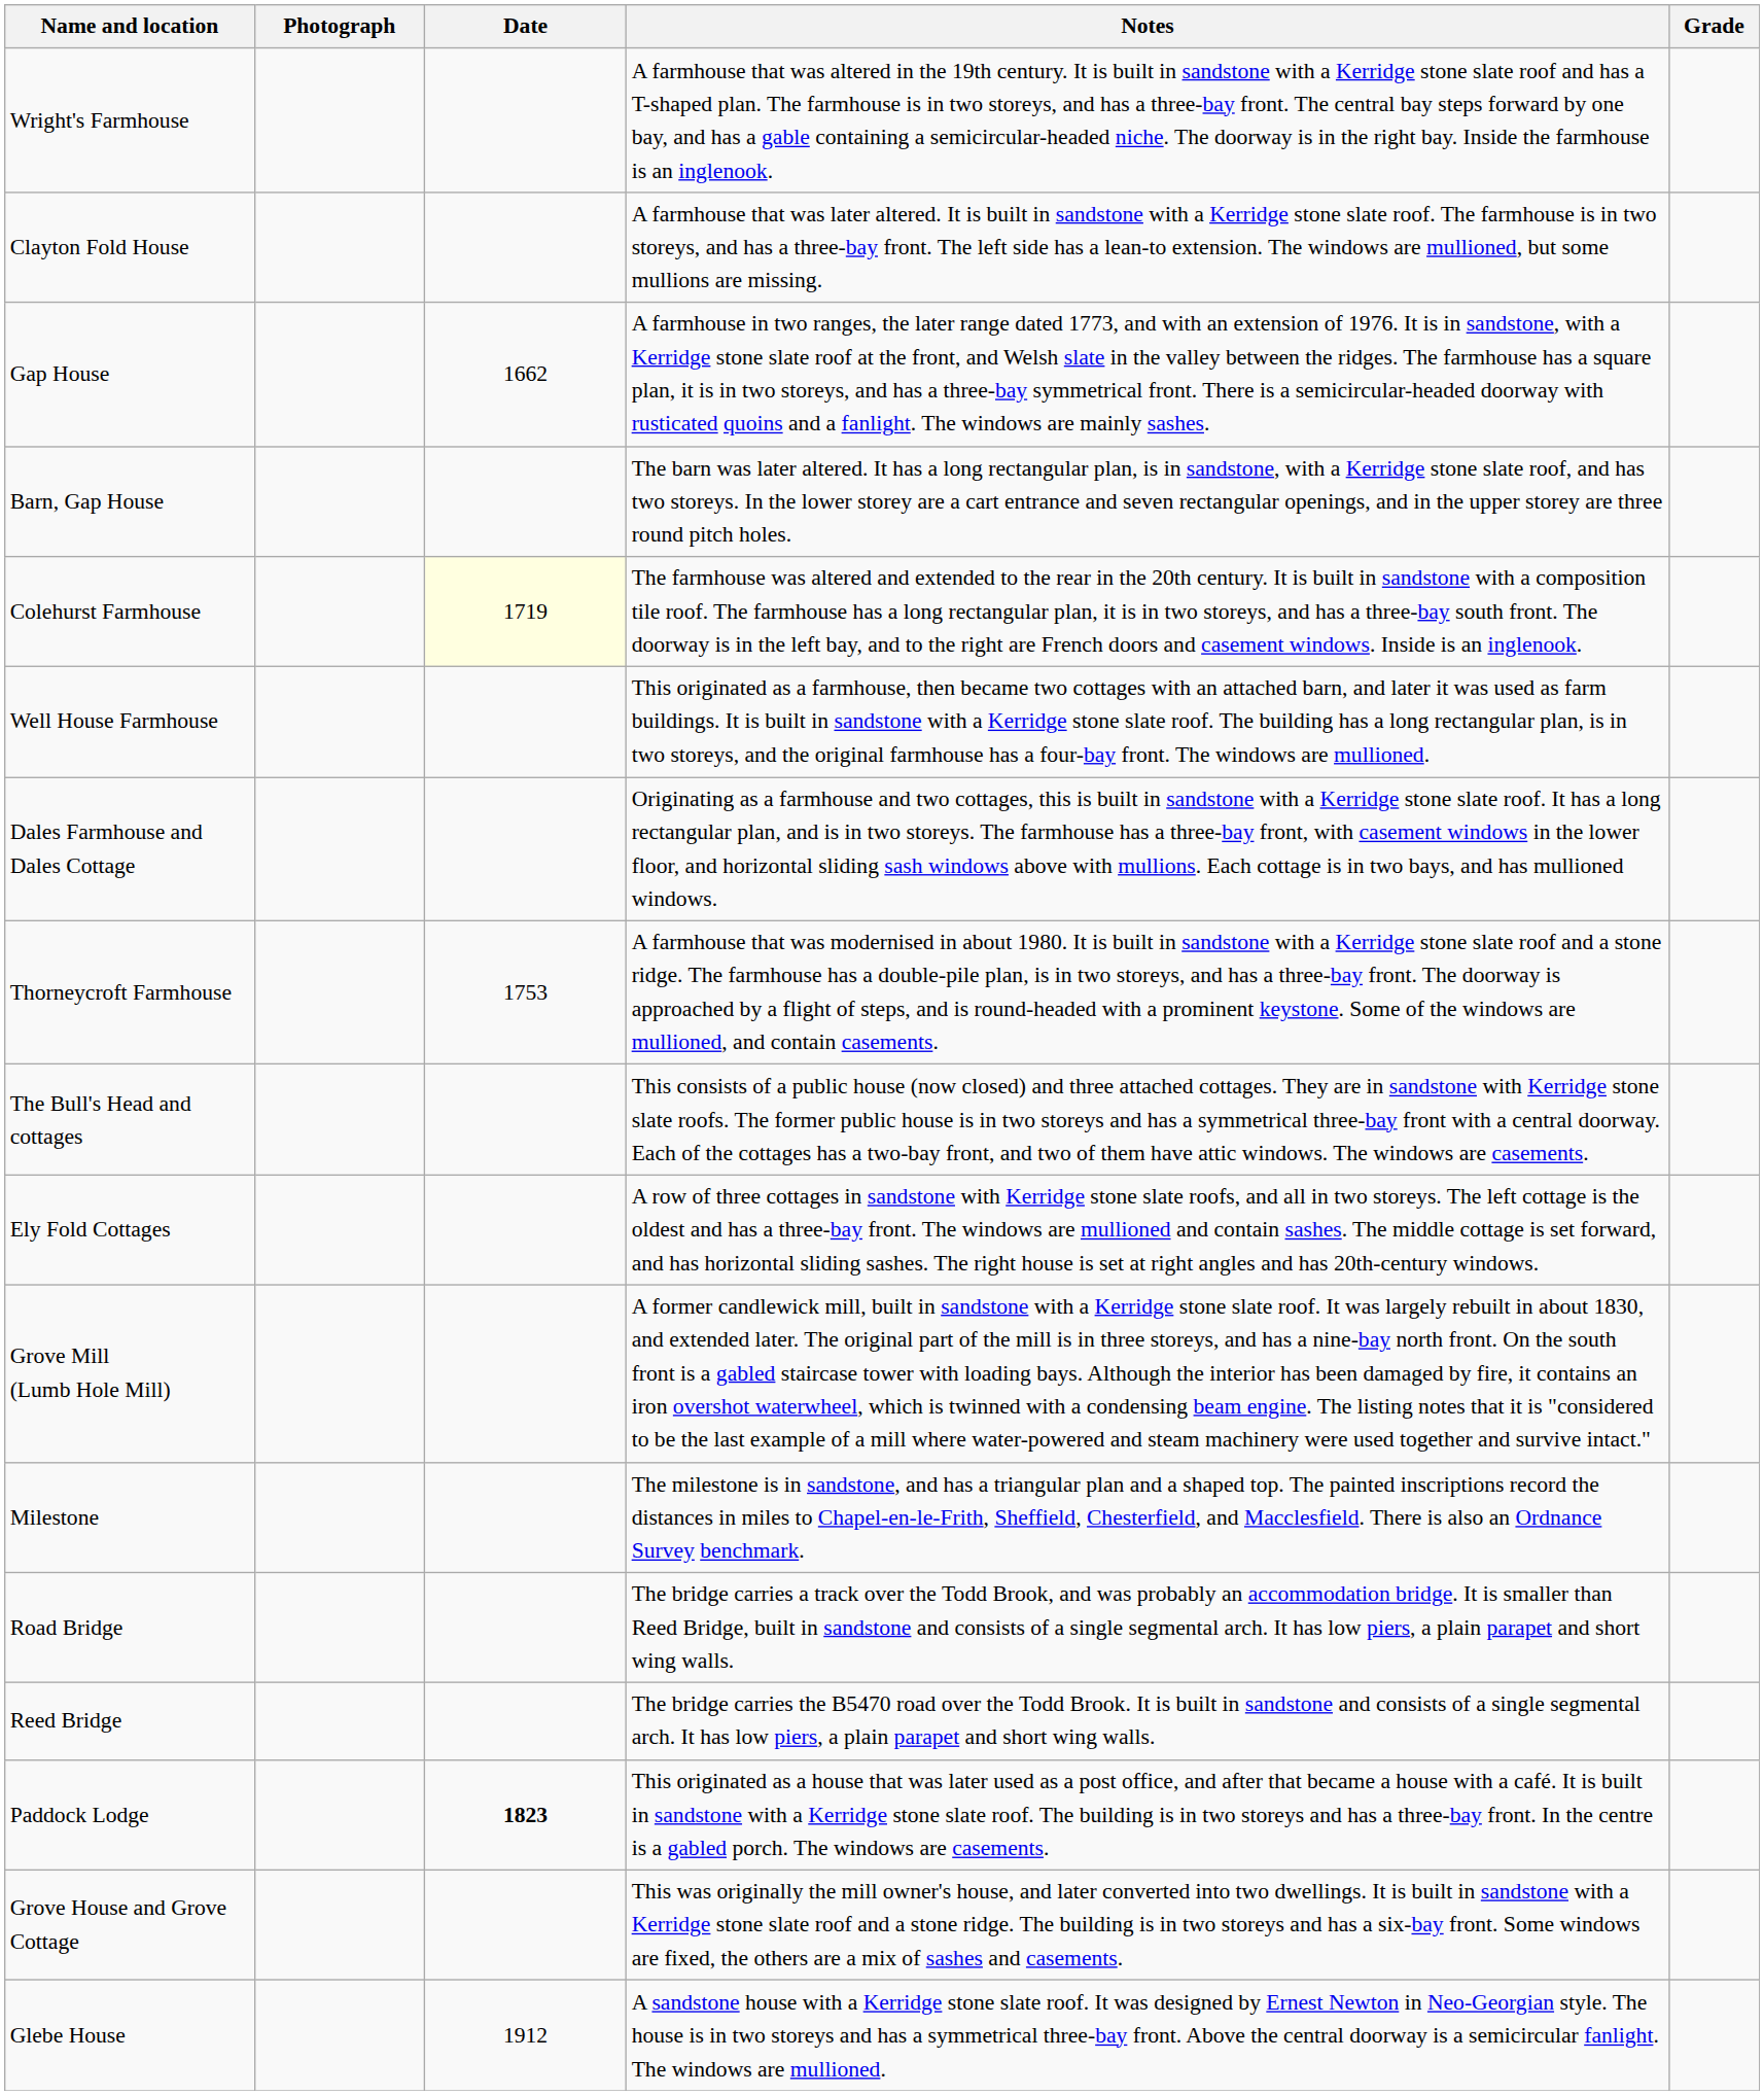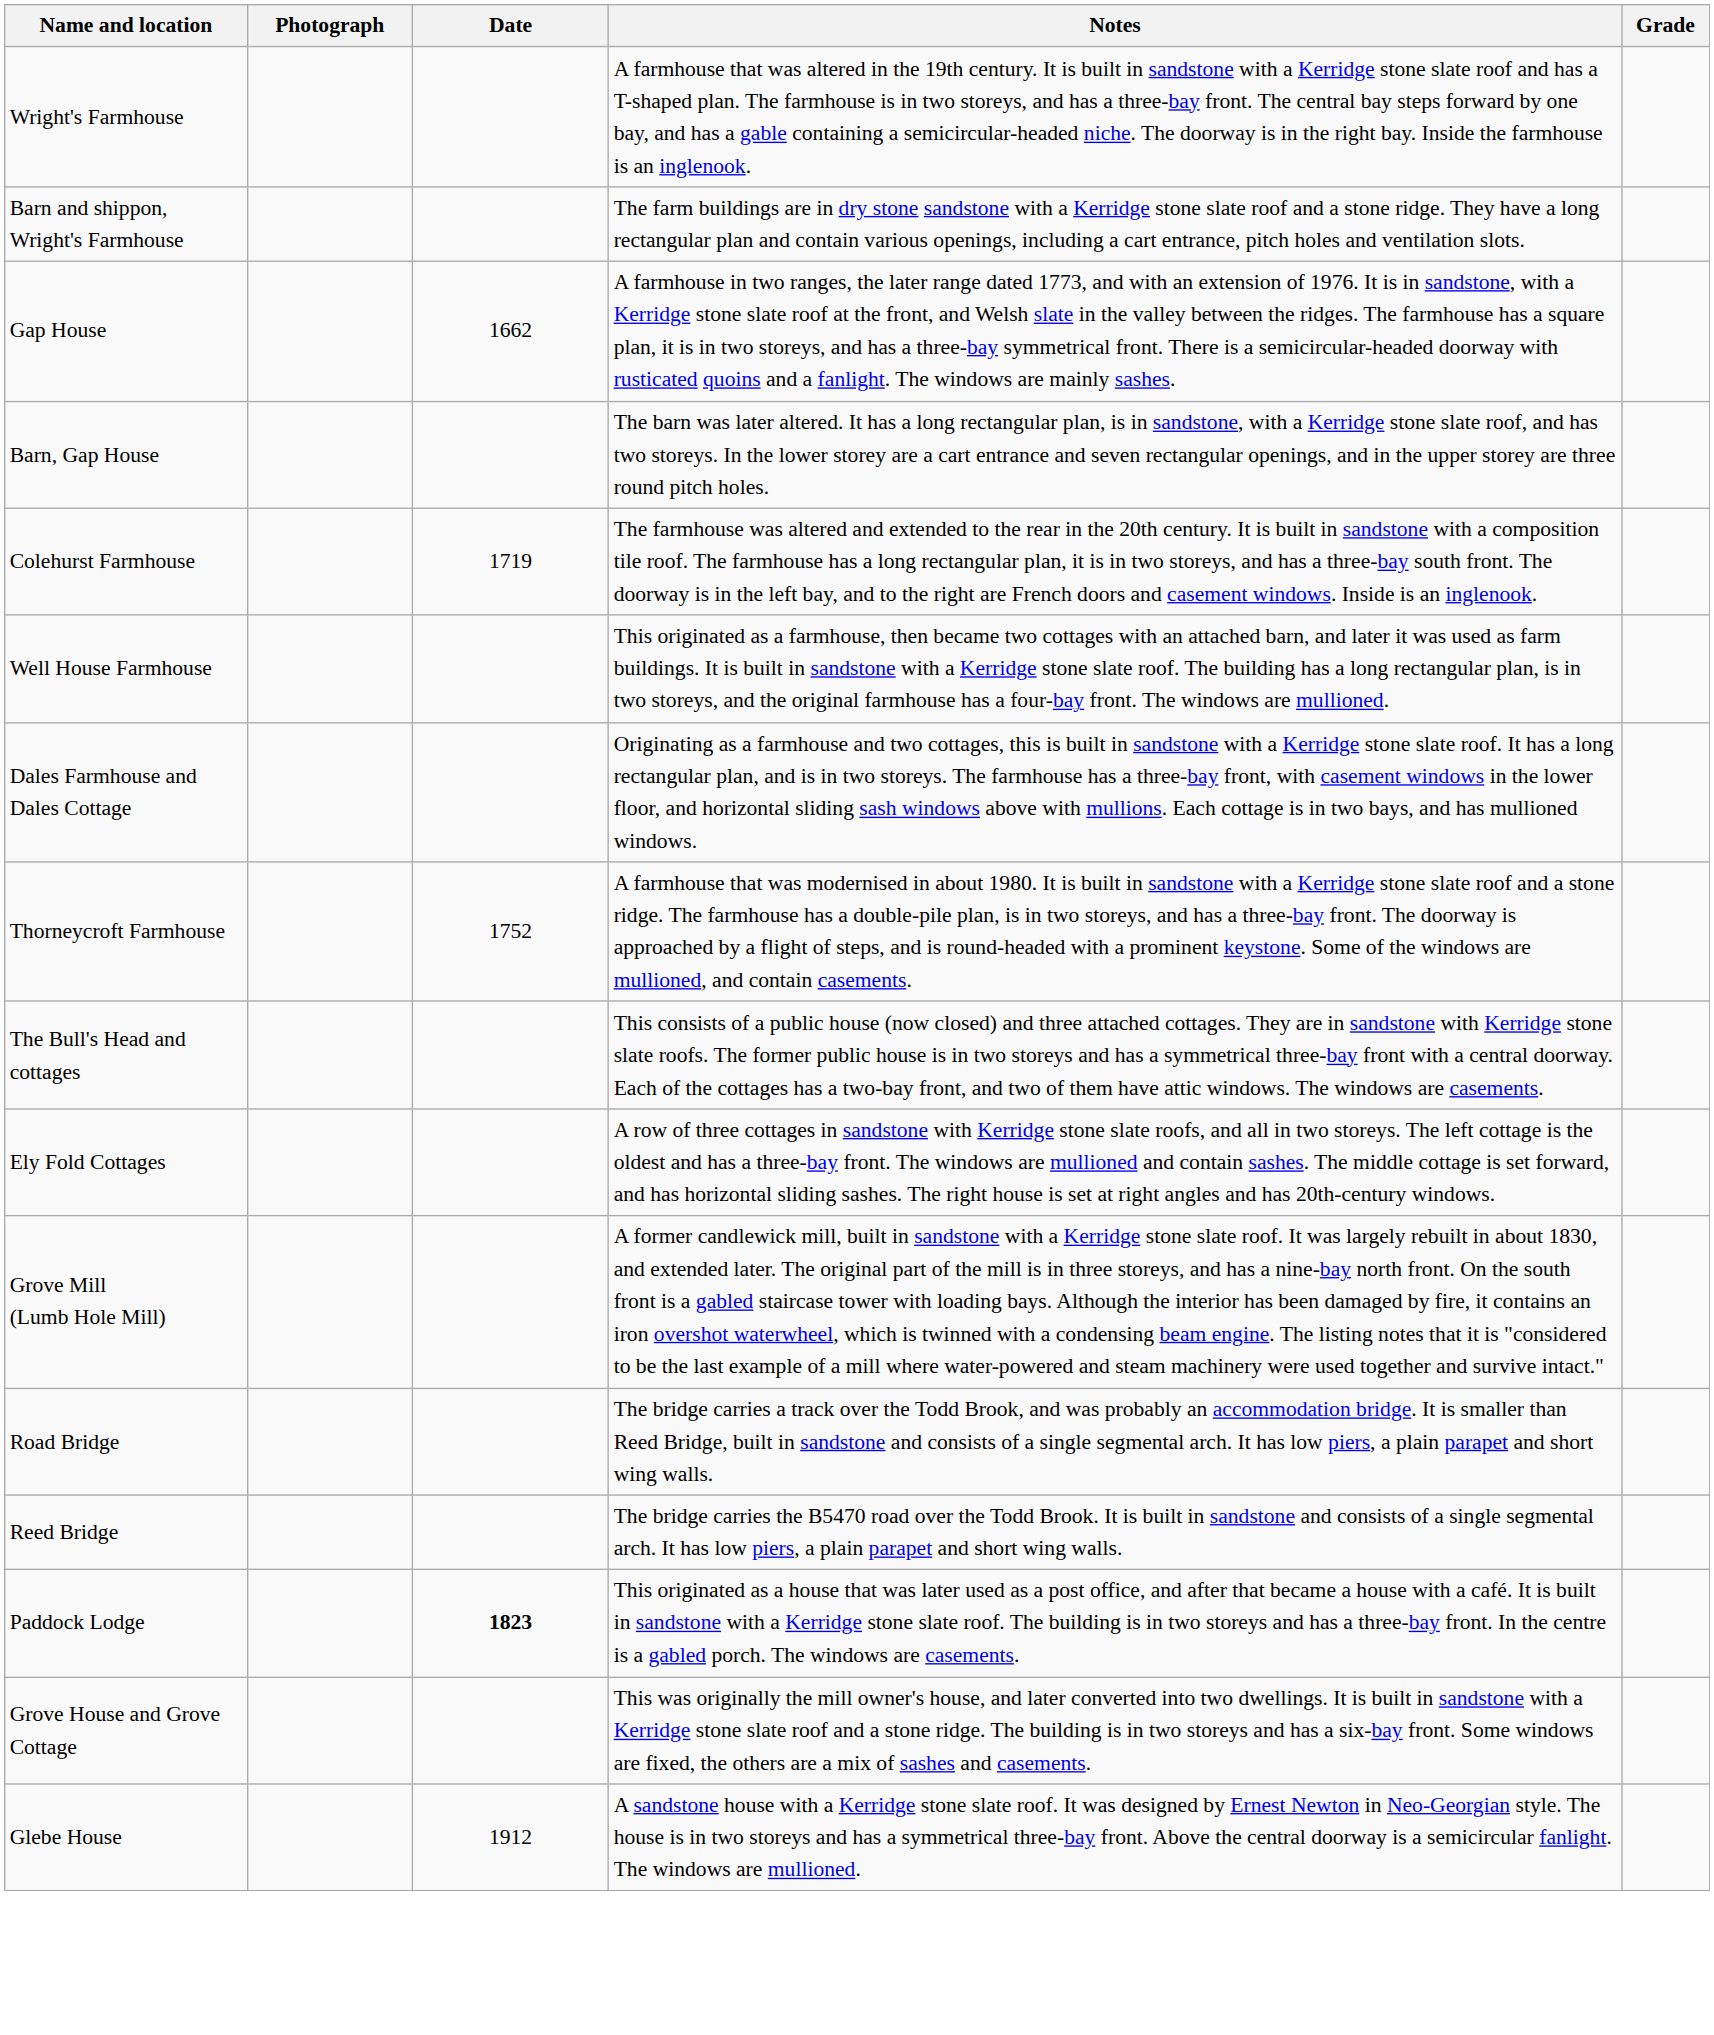 <table class="wikitable sortable plainrowheaders" style="width:100%;border:0px;text-align:left;line-height:150%;">
 <tr>
 <th scope="col" style="width:150px">Name and location</th>
 <th scope="col" style="width:100px" class="unsortable">Photograph</th>
 <th scope="col" style="width:120px">Date</th>
 <th scope="col" style="width:650px" class="unsortable">Notes</th>
 <th scope="col" style="width:50px">Grade</th>
 </tr>
 <tr>
 <td>Wright's Farmhouse<br><small></small></td>
 <td></td>
 <td align="center"></td>
 <td>A farmhouse that was altered in the 19th century. It is built in <a href='#'>sandstone</a> with a <a href='#'>Kerridge</a> stone slate roof and has a T-shaped plan. The farmhouse is in two storeys, and has a three-<a href='#'>bay</a> front. The central bay steps forward by one bay, and has a <a href='#'>gable</a> containing a semicircular-headed <a href='#'>niche</a>. The doorway is in the right bay. Inside the farmhouse is an <a href='#'>inglenook</a>.</td>
 <td align="center" ></td>
 </tr>
 <tr>
-<td>Clayton Fold House<br><small></small></td>
+<td>Barn and shippon,<br>Wright's Farmhouse<br><small></small></td>
 <td></td>
 <td align="center"></td>
-<td>A farmhouse that was later altered. It is built in <a href='#'>sandstone</a> with a <a href='#'>Kerridge</a> stone slate roof. The farmhouse is in two storeys, and has a three-<a href='#'>bay</a> front. The left side has a lean-to extension. The windows are <a href='#'>mullioned</a>, but some mullions are missing.</td>
+<td>The farm buildings are in <a href='#'>dry stone</a> <a href='#'>sandstone</a> with a <a href='#'>Kerridge</a> stone slate roof and a stone ridge. They have a long rectangular plan and contain various openings, including a cart entrance, pitch holes and ventilation slots.</td>
 <td align="center" ></td>
 </tr>
 <tr>
 <td>Gap House<br><small></small></td>
 <td></td>
 <td align="center">1662</td>
 <td>A farmhouse in two ranges, the later range dated 1773, and with an extension of 1976. It is in <a href='#'>sandstone</a>, with a <a href='#'>Kerridge</a> stone slate roof at the front, and Welsh <a href='#'>slate</a> in the valley between the ridges. The farmhouse has a square plan, it is in two storeys, and has a three-<a href='#'>bay</a> symmetrical front. There is a semicircular-headed doorway with <a href='#'>rusticated</a> <a href='#'>quoins</a> and a <a href='#'>fanlight</a>. The windows are mainly <a href='#'>sashes</a>.</td>
 <td align="center" ></td>
 </tr>
 <tr>
 <td>Barn, Gap House<br><small></small></td>
 <td></td>
 <td align="center"></td>
 <td>The barn was later altered. It has a long rectangular plan, is in <a href='#'>sandstone</a>, with a <a href='#'>Kerridge</a> stone slate roof, and has two storeys. In the lower storey are a cart entrance and seven rectangular openings, and in the upper storey are three round pitch holes.</td>
 <td align="center" ></td>
 </tr>
 <tr>
 <td>Colehurst Farmhouse<br><small></small></td>
 <td></td>
-<td align="center" style="background: lightyellow;">1719</td>
+<td align="center">1719</td>
 <td>The farmhouse was altered and extended to the rear in the 20th century. It is built in <a href='#'>sandstone</a> with a composition tile roof. The farmhouse has a long rectangular plan, it is in two storeys, and has a three-<a href='#'>bay</a> south front. The doorway is in the left bay, and to the right are French doors and <a href='#'>casement windows</a>. Inside is an <a href='#'>inglenook</a>.</td>
 <td align="center" ></td>
 </tr>
 <tr>
 <td>Well House Farmhouse<br><small></small></td>
 <td></td>
 <td align="center"></td>
 <td>This originated as a farmhouse, then became two cottages with an attached barn, and later it was used as farm buildings. It is built in <a href='#'>sandstone</a> with a <a href='#'>Kerridge</a> stone slate roof. The building has a long rectangular plan, is in two storeys, and the original farmhouse has a four-<a href='#'>bay</a> front. The windows are <a href='#'>mullioned</a>.</td>
 <td align="center" ></td>
 </tr>
 <tr>
 <td>Dales Farmhouse and Dales Cottage<br><small></small></td>
 <td></td>
 <td align="center"></td>
 <td>Originating as a farmhouse and two cottages, this is built in <a href='#'>sandstone</a> with a <a href='#'>Kerridge</a> stone slate roof. It has a long rectangular plan, and is in two storeys. The farmhouse has a three-<a href='#'>bay</a> front, with <a href='#'>casement windows</a> in the lower floor, and horizontal sliding <a href='#'>sash windows</a> above with <a href='#'>mullions</a>. Each cottage is in two bays, and has mullioned windows.</td>
 <td align="center" ></td>
 </tr>
 <tr>
 <td>Thorneycroft Farmhouse<br><small></small></td>
 <td></td>
-<td align="center">1753</td>
+<td align="center">1752</td>
 <td>A farmhouse that was modernised in about 1980. It is built in <a href='#'>sandstone</a> with a <a href='#'>Kerridge</a> stone slate roof and a stone ridge. The farmhouse has a double-pile plan, is in two storeys, and has a three-<a href='#'>bay</a> front. The doorway is approached by a flight of steps, and is round-headed with a prominent <a href='#'>keystone</a>. Some of the windows are <a href='#'>mullioned</a>, and contain <a href='#'>casements</a>.</td>
 <td align="center" ></td>
 </tr>
 <tr>
 <td>The Bull's Head and cottages<br><small></small></td>
 <td></td>
 <td align="center"></td>
 <td>This consists of a public house (now closed) and three attached cottages. They are in <a href='#'>sandstone</a> with <a href='#'>Kerridge</a> stone slate roofs. The former public house is in two storeys and has a symmetrical three-<a href='#'>bay</a> front with a central doorway. Each of the cottages has a two-bay front, and two of them have attic windows. The windows are <a href='#'>casements</a>.</td>
 <td align="center" ></td>
 </tr>
 <tr>
 <td>Ely Fold Cottages<br><small></small></td>
 <td></td>
 <td align="center"></td>
 <td>A row of three cottages in <a href='#'>sandstone</a> with <a href='#'>Kerridge</a> stone slate roofs, and all in two storeys. The left cottage is the oldest and has a three-<a href='#'>bay</a> front. The windows are <a href='#'>mullioned</a> and contain <a href='#'>sashes</a>. The middle cottage is set forward, and has horizontal sliding sashes. The right house is set at right angles and has 20th-century windows.</td>
 <td align="center" ></td>
 </tr>
 <tr>
 <td>Grove Mill<br>(Lumb Hole Mill)<br><small></small></td>
 <td></td>
 <td align="center"></td>
 <td>A former candlewick mill, built in <a href='#'>sandstone</a> with a <a href='#'>Kerridge</a> stone slate roof. It was largely rebuilt in about 1830, and extended later. The original part of the mill is in three storeys, and has a nine-<a href='#'>bay</a> north front. On the south front is a <a href='#'>gabled</a> staircase tower with loading bays. Although the interior has been damaged by fire, it contains an iron <a href='#'>overshot waterwheel</a>, which is twinned with a condensing <a href='#'>beam engine</a>. The listing notes that it is "considered to be the last example of a mill where water-powered and steam machinery were used together and survive intact."</td>
-<td align="center" ></td>
-</tr>
-<tr>
-<td>Milestone<br><small></small></td>
-<td></td>
-<td align="center"></td>
-<td>The milestone is in <a href='#'>sandstone</a>, and has a triangular plan and a shaped top. The painted inscriptions record the distances in miles to <a href='#'>Chapel-en-le-Frith</a>, <a href='#'>Sheffield</a>, <a href='#'>Chesterfield</a>, and <a href='#'>Macclesfield</a>. There is also an <a href='#'>Ordnance Survey</a> <a href='#'>benchmark</a>.</td>
 <td align="center" ></td>
 </tr>
 <tr>
 <td>Road Bridge<br><small></small></td>
 <td></td>
 <td align="center"></td>
 <td>The bridge carries a track over the Todd Brook, and was probably an <a href='#'>accommodation bridge</a>. It is smaller than Reed Bridge, built in <a href='#'>sandstone</a> and consists of a single segmental arch. It has low <a href='#'>piers</a>, a plain <a href='#'>parapet</a> and short wing walls.</td>
 <td align="center" ></td>
 </tr>
 <tr>
 <td>Reed Bridge<br><small></small></td>
 <td></td>
 <td align="center"></td>
 <td>The bridge carries the B5470 road over the Todd Brook. It is built in <a href='#'>sandstone</a> and consists of a single segmental arch. It has low <a href='#'>piers</a>, a plain <a href='#'>parapet</a> and short wing walls.</td>
 <td align="center" ></td>
 </tr>
 <tr>
 <td>Paddock Lodge<br><small></small></td>
 <td></td>
 <td align="center"><strong>1823</strong></td>
 <td>This originated as a house that was later used as a post office, and after that became a house with a café. It is built in <a href='#'>sandstone</a> with a <a href='#'>Kerridge</a> stone slate roof. The building is in two storeys and has a three-<a href='#'>bay</a> front. In the centre is a <a href='#'>gabled</a> porch. The windows are <a href='#'>casements</a>.</td>
 <td align="center" ></td>
 </tr>
 <tr>
 <td>Grove House and Grove Cottage<br><small></small></td>
 <td></td>
 <td align="center"></td>
 <td>This was originally the mill owner's house, and later converted into two dwellings. It is built in <a href='#'>sandstone</a> with a <a href='#'>Kerridge</a> stone slate roof and a stone ridge. The building is in two storeys and has a six-<a href='#'>bay</a> front. Some windows are fixed, the others are a mix of <a href='#'>sashes</a> and <a href='#'>casements</a>.</td>
 <td align="center" ></td>
 </tr>
 <tr>
 <td>Glebe House<br><small></small></td>
 <td></td>
 <td align="center">1912</td>
 <td>A <a href='#'>sandstone</a> house with a <a href='#'>Kerridge</a> stone slate roof. It was designed by <a href='#'>Ernest Newton</a> in <a href='#'>Neo-Georgian</a> style. The house is in two storeys and has a symmetrical three-<a href='#'>bay</a> front. Above the central doorway is a semicircular <a href='#'>fanlight</a>. The windows are <a href='#'>mullioned</a>.</td>
 <td align="center" ></td>
 </tr>
 <tr>
 </tr>
 </table>
